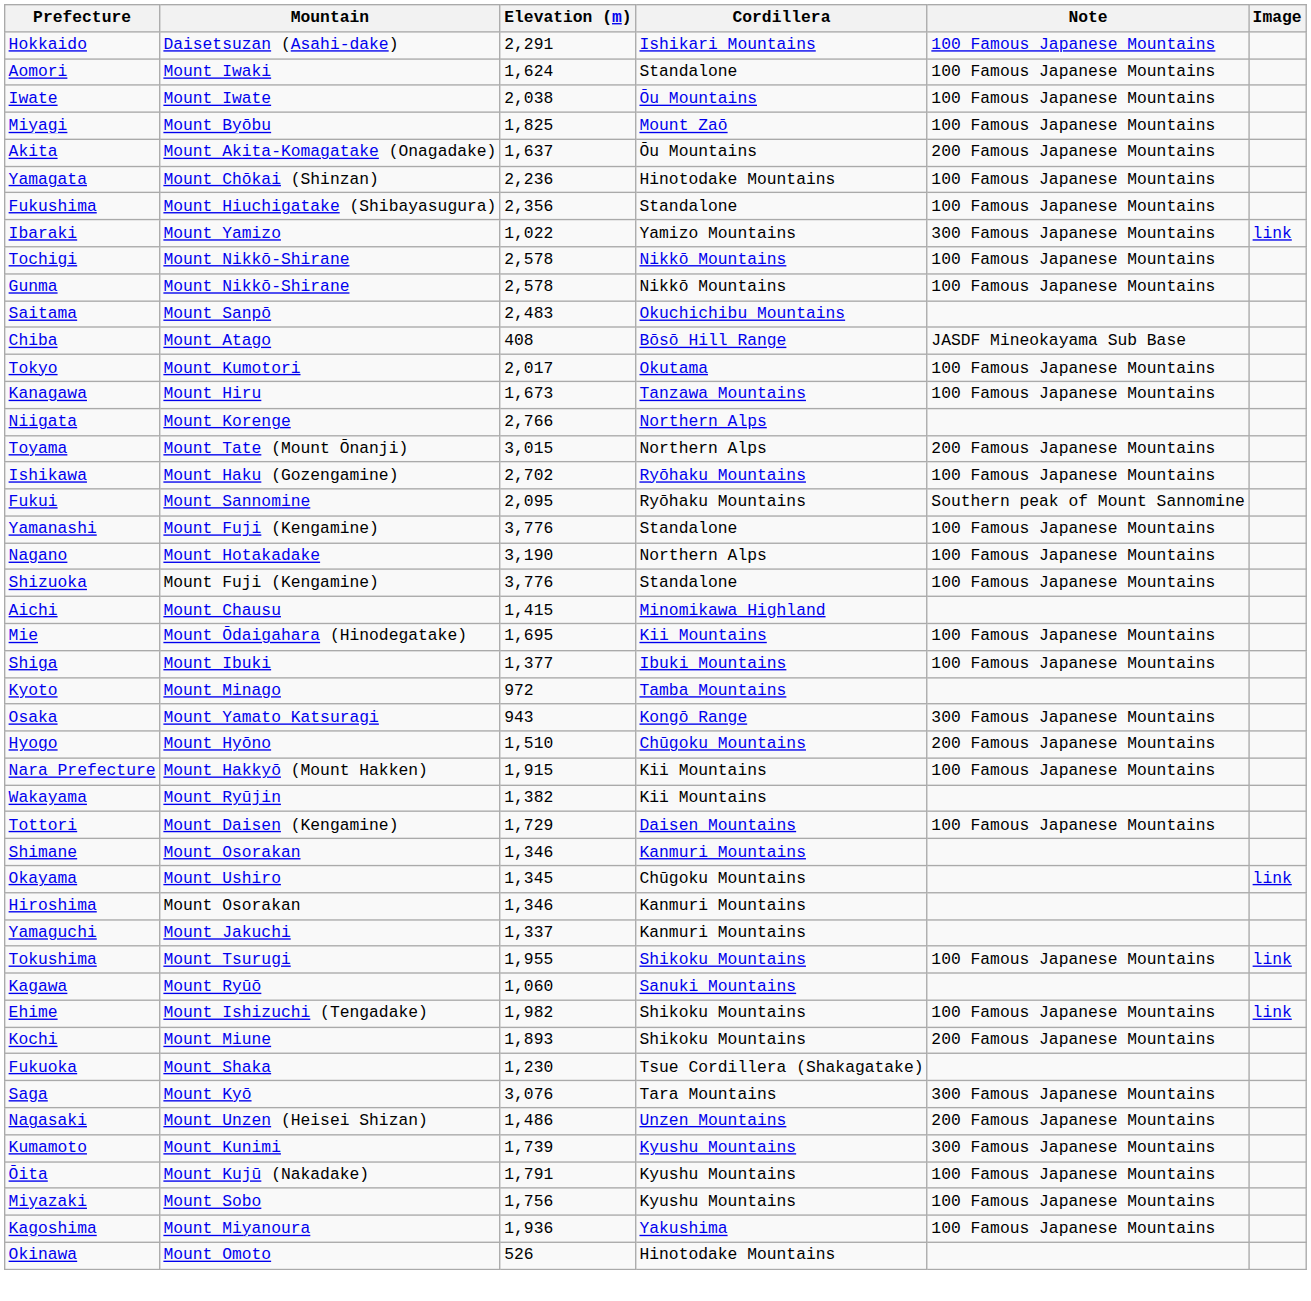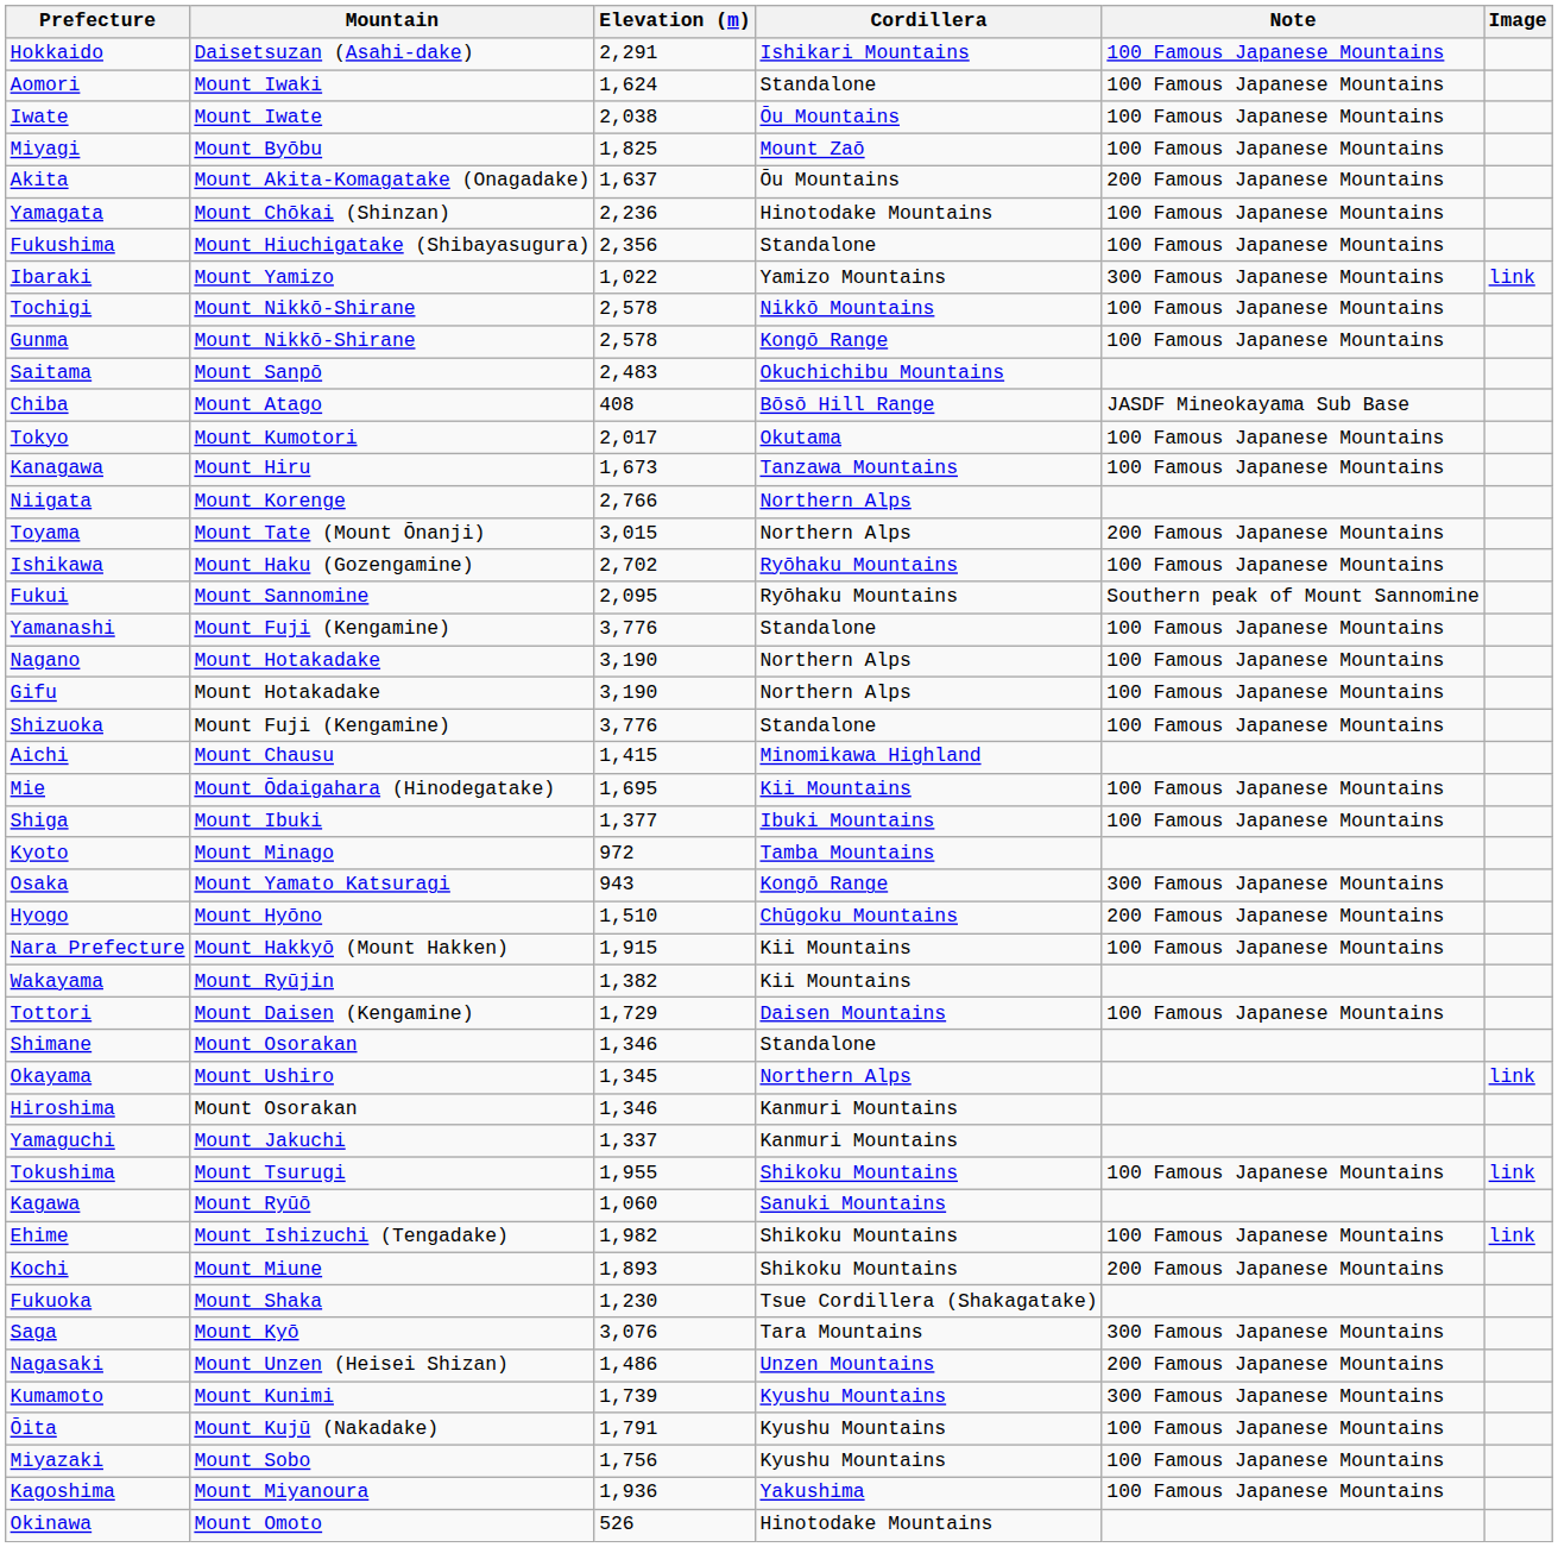 <table class="wikitable sortable" style="text-align: left;font-size:small">
 <tr xstyle="vertical-align:top">
 <th>Prefecture</th>
 <th>Mountain</th>
 <th>Elevation (<a href='#'>m</a>)</th>
 <th>Cordillera</th>
 <th>Note</th>
 <th>Image</th>
 </tr>
 <tr>
 <td><a href='#'>Hokkaido</a></td>
 <td><a href='#'>Daisetsuzan</a> (<a href='#'>Asahi-dake</a>)</td>
 <td>2,291</td>
 <td><a href='#'>Ishikari Mountains</a></td>
 <td><a href='#'>100 Famous Japanese Mountains</a></td>
 <td></td>
 </tr>
 <tr>
 <td><a href='#'>Aomori</a></td>
 <td><a href='#'>Mount Iwaki</a></td>
 <td>1,624</td>
 <td>Standalone</td>
 <td>100 Famous Japanese Mountains</td>
 <td></td>
 </tr>
 <tr>
 <td><a href='#'>Iwate</a></td>
 <td><a href='#'>Mount Iwate</a></td>
 <td>2,038</td>
 <td><a href='#'>Ōu Mountains</a></td>
 <td>100 Famous Japanese Mountains</td>
 <td></td>
 </tr>
 <tr>
 <td><a href='#'>Miyagi</a></td>
 <td><a href='#'>Mount Byōbu</a></td>
 <td>1,825</td>
 <td><a href='#'>Mount Zaō</a></td>
 <td>100 Famous Japanese Mountains</td>
 <td></td>
 </tr>
 <tr>
 <td><a href='#'>Akita</a></td>
 <td><a href='#'>Mount Akita-Komagatake</a> (Onagadake)</td>
 <td>1,637</td>
 <td>Ōu Mountains</td>
 <td>200 Famous Japanese Mountains</td>
 <td></td>
 </tr>
 <tr>
 <td><a href='#'>Yamagata</a></td>
 <td><a href='#'>Mount Chōkai</a> (Shinzan)</td>
 <td>2,236</td>
 <td>Hinotodake Mountains</td>
 <td>100 Famous Japanese Mountains</td>
 <td></td>
 </tr>
 <tr>
 <td><a href='#'>Fukushima</a></td>
 <td><a href='#'>Mount Hiuchigatake</a> (Shibayasugura)</td>
 <td>2,356</td>
 <td>Standalone</td>
 <td>100 Famous Japanese Mountains</td>
 <td></td>
 </tr>
 <tr>
 <td><a href='#'>Ibaraki</a></td>
 <td><a href='#'>Mount Yamizo</a></td>
 <td>1,022</td>
 <td>Yamizo Mountains</td>
 <td>300 Famous Japanese Mountains</td>
 <td><a href='#'>link</a></td>
 </tr>
 <tr>
 <td><a href='#'>Tochigi</a></td>
 <td><a href='#'>Mount Nikkō-Shirane</a></td>
 <td>2,578</td>
 <td><a href='#'>Nikkō Mountains</a></td>
 <td>100 Famous Japanese Mountains</td>
 <td></td>
 </tr>
 <tr>
 <td><a href='#'>Gunma</a></td>
 <td><a href='#'>Mount Nikkō-Shirane</a></td>
 <td>2,578</td>
-<td>Nikkō Mountains</td>
+<td><a href='#'>Kongō Range</a></td>
 <td>100 Famous Japanese Mountains</td>
 <td></td>
 </tr>
 <tr>
 <td><a href='#'>Saitama</a></td>
 <td><a href='#'>Mount Sanpō</a></td>
 <td>2,483</td>
 <td><a href='#'>Okuchichibu Mountains</a></td>
 <td></td>
 <td></td>
 </tr>
 <tr>
 <td><a href='#'>Chiba</a></td>
 <td><a href='#'>Mount Atago</a></td>
 <td>408</td>
 <td><a href='#'>Bōsō Hill Range</a></td>
 <td>JASDF Mineokayama Sub Base</td>
 <td></td>
 </tr>
 <tr>
 <td><a href='#'>Tokyo</a></td>
 <td><a href='#'>Mount Kumotori</a></td>
 <td>2,017</td>
 <td><a href='#'>Okutama</a></td>
 <td>100 Famous Japanese Mountains</td>
 <td></td>
 </tr>
 <tr>
 <td><a href='#'>Kanagawa</a></td>
 <td><a href='#'>Mount Hiru</a></td>
 <td>1,673</td>
 <td><a href='#'>Tanzawa Mountains</a></td>
 <td>100 Famous Japanese Mountains</td>
 <td></td>
 </tr>
 <tr>
 <td><a href='#'>Niigata</a></td>
 <td><a href='#'>Mount Korenge</a></td>
 <td>2,766</td>
 <td><a href='#'>Northern Alps</a></td>
 <td></td>
 <td></td>
 </tr>
 <tr>
 <td><a href='#'>Toyama</a></td>
 <td><a href='#'>Mount Tate</a> (Mount Ōnanji)</td>
 <td>3,015</td>
 <td>Northern Alps</td>
 <td>200 Famous Japanese Mountains</td>
 <td></td>
 </tr>
 <tr>
 <td><a href='#'>Ishikawa</a></td>
 <td><a href='#'>Mount Haku</a> (Gozengamine)</td>
 <td>2,702</td>
 <td><a href='#'>Ryōhaku Mountains</a></td>
 <td>100 Famous Japanese Mountains</td>
 <td></td>
 </tr>
 <tr>
 <td><a href='#'>Fukui</a></td>
 <td><a href='#'>Mount Sannomine</a></td>
 <td>2,095</td>
 <td>Ryōhaku Mountains</td>
 <td>Southern peak of Mount Sannomine</td>
 <td></td>
 </tr>
 <tr>
 <td><a href='#'>Yamanashi</a></td>
 <td><a href='#'>Mount Fuji</a> (Kengamine)</td>
 <td>3,776</td>
 <td>Standalone</td>
 <td>100 Famous Japanese Mountains</td>
 <td></td>
 </tr>
 <tr>
 <td><a href='#'>Nagano</a></td>
 <td><a href='#'>Mount Hotakadake</a></td>
+<td>3,190</td>
+<td>Northern Alps</td>
+<td>100 Famous Japanese Mountains</td>
+<td></td>
+</tr>
+<tr>
+<td><a href='#'>Gifu</a></td>
+<td>Mount Hotakadake</td>
 <td>3,190</td>
 <td>Northern Alps</td>
 <td>100 Famous Japanese Mountains</td>
 <td></td>
 </tr>
 <tr>
 <td><a href='#'>Shizuoka</a></td>
 <td>Mount Fuji (Kengamine)</td>
 <td>3,776</td>
 <td>Standalone</td>
 <td>100 Famous Japanese Mountains</td>
 <td></td>
 </tr>
 <tr>
 <td><a href='#'>Aichi</a></td>
 <td><a href='#'>Mount Chausu</a></td>
 <td>1,415</td>
 <td><a href='#'>Minomikawa Highland</a></td>
 <td></td>
 <td></td>
 </tr>
 <tr>
 <td><a href='#'>Mie</a></td>
 <td><a href='#'>Mount Ōdaigahara</a> (Hinodegatake)</td>
 <td>1,695</td>
 <td><a href='#'>Kii Mountains</a></td>
 <td>100 Famous Japanese Mountains</td>
 <td></td>
 </tr>
 <tr>
 <td><a href='#'>Shiga</a></td>
 <td><a href='#'>Mount Ibuki</a></td>
 <td>1,377</td>
 <td><a href='#'>Ibuki Mountains</a></td>
 <td>100 Famous Japanese Mountains</td>
 <td></td>
 </tr>
 <tr>
 <td><a href='#'>Kyoto</a></td>
 <td><a href='#'>Mount Minago</a></td>
 <td>972</td>
 <td><a href='#'>Tamba Mountains</a></td>
 <td></td>
 <td></td>
 </tr>
 <tr>
 <td><a href='#'>Osaka</a></td>
 <td><a href='#'>Mount Yamato Katsuragi</a></td>
 <td>943</td>
 <td><a href='#'>Kongō Range</a></td>
 <td>300 Famous Japanese Mountains</td>
 <td></td>
 </tr>
 <tr>
 <td><a href='#'>Hyogo</a></td>
 <td><a href='#'>Mount Hyōno</a></td>
 <td>1,510</td>
 <td><a href='#'>Chūgoku Mountains</a></td>
 <td>200 Famous Japanese Mountains</td>
 <td></td>
 </tr>
 <tr>
 <td><a href='#'>Nara Prefecture</a></td>
 <td><a href='#'>Mount Hakkyō</a> (Mount Hakken)</td>
 <td>1,915</td>
 <td>Kii Mountains</td>
 <td>100 Famous Japanese Mountains</td>
 <td></td>
 </tr>
 <tr>
 <td><a href='#'>Wakayama</a></td>
 <td><a href='#'>Mount Ryūjin</a></td>
 <td>1,382</td>
 <td>Kii Mountains</td>
 <td></td>
 <td></td>
 </tr>
 <tr>
 <td><a href='#'>Tottori</a></td>
 <td><a href='#'>Mount Daisen</a> (Kengamine)</td>
 <td>1,729</td>
 <td><a href='#'>Daisen Mountains</a></td>
 <td>100 Famous Japanese Mountains</td>
 <td></td>
 </tr>
 <tr>
 <td><a href='#'>Shimane</a></td>
 <td><a href='#'>Mount Osorakan</a></td>
 <td>1,346</td>
-<td><a href='#'>Kanmuri Mountains</a></td>
+<td>Standalone</td>
 <td></td>
 <td></td>
 </tr>
 <tr>
 <td><a href='#'>Okayama</a></td>
 <td><a href='#'>Mount Ushiro</a></td>
 <td>1,345</td>
-<td>Chūgoku Mountains</td>
+<td><a href='#'>Northern Alps</a></td>
 <td></td>
 <td><a href='#'>link</a></td>
 </tr>
 <tr>
 <td><a href='#'>Hiroshima</a></td>
 <td>Mount Osorakan</td>
 <td>1,346</td>
 <td>Kanmuri Mountains</td>
 <td></td>
 <td></td>
 </tr>
 <tr>
 <td><a href='#'>Yamaguchi</a></td>
 <td><a href='#'>Mount Jakuchi</a></td>
 <td>1,337</td>
 <td>Kanmuri Mountains</td>
 <td></td>
 <td></td>
 </tr>
 <tr>
 <td><a href='#'>Tokushima</a></td>
 <td><a href='#'>Mount Tsurugi</a></td>
 <td>1,955</td>
 <td><a href='#'>Shikoku Mountains</a></td>
 <td>100 Famous Japanese Mountains</td>
 <td><a href='#'>link</a></td>
 </tr>
 <tr>
 <td><a href='#'>Kagawa</a></td>
 <td><a href='#'>Mount Ryūō</a></td>
 <td>1,060</td>
 <td><a href='#'>Sanuki Mountains</a></td>
 <td></td>
 <td></td>
 </tr>
 <tr>
 <td><a href='#'>Ehime</a></td>
 <td><a href='#'>Mount Ishizuchi</a> (Tengadake)</td>
 <td>1,982</td>
 <td>Shikoku Mountains</td>
 <td>100 Famous Japanese Mountains</td>
 <td><a href='#'>link</a></td>
 </tr>
 <tr>
 <td><a href='#'>Kochi</a></td>
 <td><a href='#'>Mount Miune</a></td>
 <td>1,893</td>
 <td>Shikoku Mountains</td>
 <td>200 Famous Japanese Mountains</td>
 <td></td>
 </tr>
 <tr>
 <td><a href='#'>Fukuoka</a></td>
 <td><a href='#'>Mount Shaka</a></td>
 <td>1,230</td>
 <td>Tsue Cordillera (Shakagatake)</td>
 <td></td>
 <td></td>
 </tr>
 <tr>
 <td><a href='#'>Saga</a></td>
 <td><a href='#'>Mount Kyō</a></td>
 <td>3,076</td>
 <td>Tara Mountains</td>
 <td>300 Famous Japanese Mountains</td>
 <td></td>
 </tr>
 <tr>
 <td><a href='#'>Nagasaki</a></td>
 <td><a href='#'>Mount Unzen</a> (Heisei Shizan)</td>
 <td>1,486</td>
 <td><a href='#'>Unzen Mountains</a></td>
 <td>200 Famous Japanese Mountains</td>
 <td></td>
 </tr>
 <tr>
 <td><a href='#'>Kumamoto</a></td>
 <td><a href='#'>Mount Kunimi</a></td>
 <td>1,739</td>
 <td><a href='#'>Kyushu Mountains</a></td>
 <td>300 Famous Japanese Mountains</td>
 <td></td>
 </tr>
 <tr>
 <td><a href='#'>Ōita</a></td>
 <td><a href='#'>Mount Kujū</a> (Nakadake)</td>
 <td>1,791</td>
 <td>Kyushu Mountains</td>
 <td>100 Famous Japanese Mountains</td>
 <td></td>
 </tr>
 <tr>
 <td><a href='#'>Miyazaki</a></td>
 <td><a href='#'>Mount Sobo</a></td>
 <td>1,756</td>
 <td>Kyushu Mountains</td>
 <td>100 Famous Japanese Mountains</td>
 <td></td>
 </tr>
 <tr>
 <td><a href='#'>Kagoshima</a></td>
 <td><a href='#'>Mount Miyanoura</a></td>
 <td>1,936</td>
 <td><a href='#'>Yakushima</a></td>
 <td>100 Famous Japanese Mountains</td>
 <td></td>
 </tr>
 <tr>
 <td><a href='#'>Okinawa</a></td>
 <td><a href='#'>Mount Omoto</a></td>
 <td>526</td>
 <td>Hinotodake Mountains</td>
 <td></td>
 <td></td>
 </tr>
 </table>
